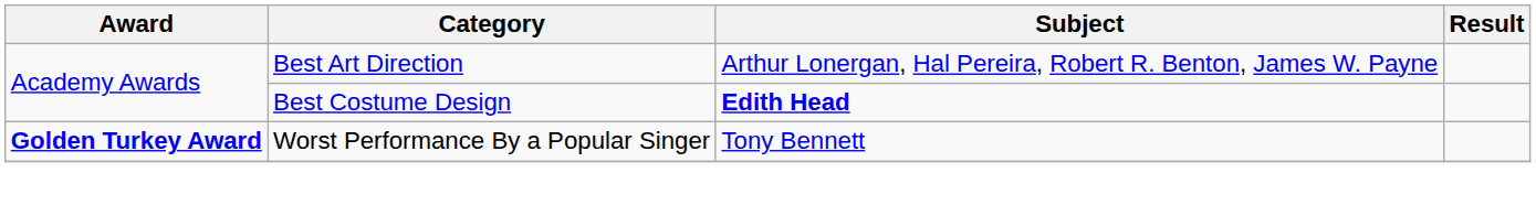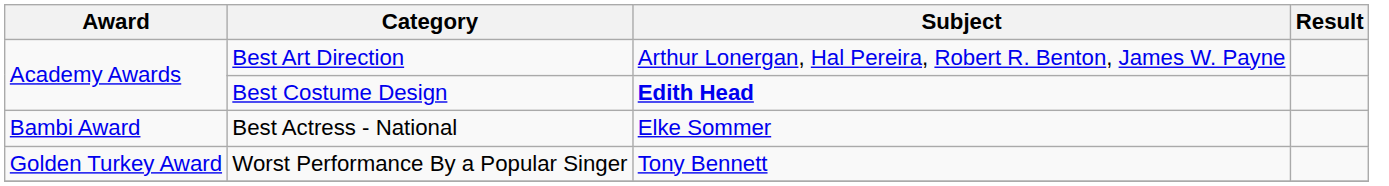 <table class="wikitable">
 <tr>
 <th>Award</th>
 <th>Category</th>
 <th>Subject</th>
 <th>Result</th>
 </tr>
 <tr>
 <td rowspan=2><a href='#'>Academy Awards</a></td>
 <td><a href='#'>Best Art Direction</a></td>
 <td><a href='#'>Arthur Lonergan</a>, <a href='#'>Hal Pereira</a>, <a href='#'>Robert R. Benton</a>, <a href='#'>James W. Payne</a></td>
 <td></td>
 </tr>
 <tr>
 <td><a href='#'>Best Costume Design</a></td>
 <td><strong><a href='#'>Edith Head</a></strong></td>
 <td></td>
 </tr>
 <tr>
-<td><strong><a href='#'>Golden Turkey Award</a></strong></td>
+<td><a href='#'>Bambi Award</a></td>
+<td>Best Actress - National</td>
+<td><a href='#'>Elke Sommer</a></td>
+<td></td>
+</tr>
+<tr>
+<td><a href='#'>Golden Turkey Award</a></td>
 <td>Worst Performance By a Popular Singer</td>
 <td><a href='#'>Tony Bennett</a></td>
 <td></td>
 </tr>
 <tr>
 </tr>
 </table>
